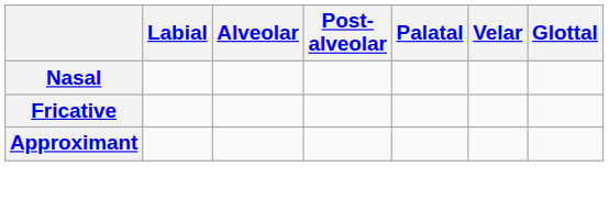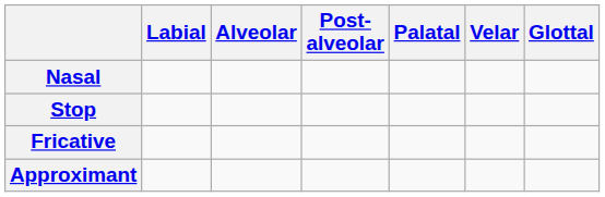 <table class="wikitable" style="text-align: center;">
 <tr>
 <th></th>
 <th><a href='#'>Labial</a></th>
 <th><a href='#'>Alveolar</a></th>
 <th><a href='#'>Post-<br>alveolar</a></th>
 <th><a href='#'>Palatal</a></th>
 <th><a href='#'>Velar</a></th>
 <th><a href='#'>Glottal</a></th>
 </tr>
 <tr>
 <th><a href='#'>Nasal</a></th>
 <td></td>
 <td></td>
+<td></td>
+<td></td>
+<td></td>
+<td></td>
+</tr>
+<tr>
+<th><a href='#'>Stop</a></th>
+<td></td>
+<td> </td>
 <td></td>
 <td></td>
 <td></td>
 <td></td>
 </tr>
 <tr>
 <th><a href='#'>Fricative</a></th>
 <td></td>
 <td></td>
 <td></td>
 <td></td>
 <td></td>
 <td></td>
 </tr>
 <tr>
 <th><a href='#'>Approximant</a></th>
 <td></td>
 <td></td>
 <td></td>
 <td></td>
 <td></td>
 <td></td>
 </tr>
 </table>
